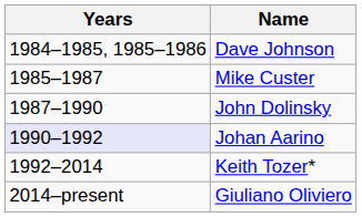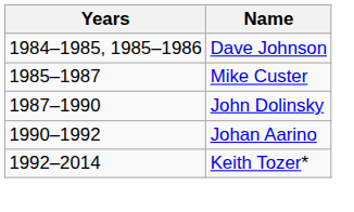 <table class="wikitable">
 <tr>
 <th>Years</th>
 <th>Name</th>
 </tr>
 <tr>
 <td>1984–1985, 1985–1986</td>
 <td><a href='#'>Dave Johnson</a></td>
 </tr>
 <tr>
 <td>1985–1987</td>
 <td><a href='#'>Mike Custer</a></td>
 </tr>
 <tr>
 <td>1987–1990</td>
 <td><a href='#'>John Dolinsky</a></td>
 </tr>
 <tr>
-<td style="background: lavender;">1990–1992</td>
+<td>1990–1992</td>
 <td><a href='#'>Johan Aarino</a></td>
 </tr>
 <tr>
 <td>1992–2014</td>
 <td><a href='#'>Keith Tozer</a>*</td>
 </tr>
-<tr>
-<td>2014–present</td>
-<td><a href='#'>Giuliano Oliviero</a></td>
-</tr>
 </table>
